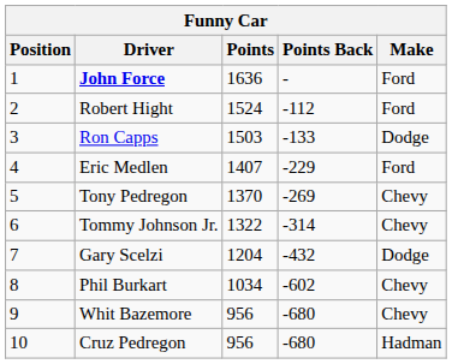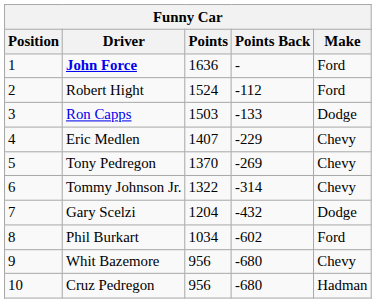 <table class="wikitable" style="font-size:90%;">
 <tr>
 <th colspan="5">Funny Car</th>
 </tr>
 <tr>
 <th>Position</th>
 <th>Driver</th>
 <th>Points</th>
 <th>Points Back</th>
 <th>Make</th>
 </tr>
 <tr>
 <td>1</td>
 <td><strong><a href='#'>John Force</a></strong></td>
 <td>1636</td>
 <td>-</td>
 <td>Ford</td>
 </tr>
 <tr>
 <td>2</td>
 <td>Robert Hight</td>
 <td>1524</td>
 <td>-112</td>
 <td>Ford</td>
 </tr>
 <tr>
 <td>3</td>
 <td><a href='#'>Ron Capps</a></td>
 <td>1503</td>
 <td>-133</td>
 <td>Dodge</td>
 </tr>
 <tr>
 <td>4</td>
 <td>Eric Medlen</td>
 <td>1407</td>
 <td>-229</td>
-<td>Ford</td>
+<td>Chevy</td>
 </tr>
 <tr>
 <td>5</td>
 <td>Tony Pedregon</td>
 <td>1370</td>
 <td>-269</td>
 <td>Chevy</td>
 </tr>
 <tr>
 <td>6</td>
 <td>Tommy Johnson Jr.</td>
 <td>1322</td>
 <td>-314</td>
 <td>Chevy</td>
 </tr>
 <tr>
 <td>7</td>
 <td>Gary Scelzi</td>
 <td>1204</td>
 <td>-432</td>
 <td>Dodge</td>
 </tr>
 <tr>
 <td>8</td>
 <td>Phil Burkart</td>
 <td>1034</td>
 <td>-602</td>
-<td>Chevy</td>
+<td>Ford</td>
 </tr>
 <tr>
 <td>9</td>
 <td>Whit Bazemore</td>
 <td>956</td>
 <td>-680</td>
 <td>Chevy</td>
 </tr>
 <tr>
 <td>10</td>
 <td>Cruz Pedregon</td>
 <td>956</td>
 <td>-680</td>
 <td>Hadman</td>
 </tr>
 </table>
